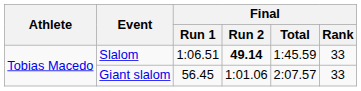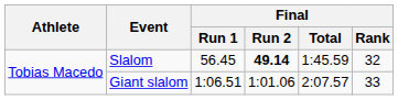 <table class="wikitable">
 <tr>
 <th rowspan="2">Athlete</th>
 <th rowspan="2">Event</th>
 <th colspan="4">Final</th>
 </tr>
 <tr>
 <th>Run 1</th>
 <th>Run 2</th>
 <th>Total</th>
 <th>Rank</th>
 </tr>
 <tr>
 <td rowspan=2><a href='#'>Tobias Macedo</a></td>
 <td><a href='#'>Slalom</a></td>
-<td align="center">1:06.51</td>
+<td align="center">56.45</td>
 <td align="center"><strong>49.14</strong></td>
 <td align="center">1:45.59</td>
-<td align="center">33</td>
+<td align="center">32</td>
 </tr>
 <tr>
 <td><a href='#'>Giant slalom</a></td>
-<td align="center">56.45</td>
+<td align="center">1:06.51</td>
 <td align="center">1:01.06</td>
 <td align="center">2:07.57</td>
 <td align="center">33</td>
 </tr>
 </table>
